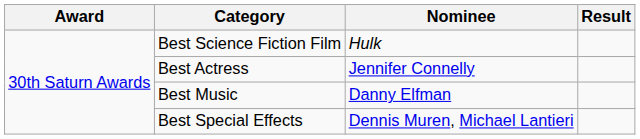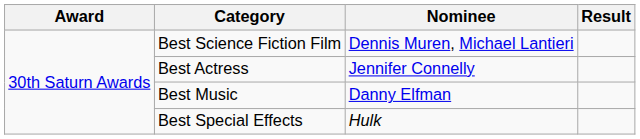 <table class="wikitable">
 <tr>
 <th>Award</th>
 <th>Category</th>
 <th>Nominee</th>
 <th>Result</th>
 </tr>
 <tr>
 <td rowspan="4"><a href='#'>30th Saturn Awards</a></td>
 <td>Best Science Fiction Film</td>
-<td><em>Hulk</em></td>
+<td><a href='#'>Dennis Muren</a>, <a href='#'>Michael Lantieri</a></td>
 <td></td>
 </tr>
 <tr>
 <td>Best Actress</td>
 <td><a href='#'>Jennifer Connelly</a></td>
 <td></td>
 </tr>
 <tr>
 <td>Best Music</td>
 <td><a href='#'>Danny Elfman</a></td>
 <td></td>
 </tr>
 <tr>
 <td>Best Special Effects</td>
-<td><a href='#'>Dennis Muren</a>, <a href='#'>Michael Lantieri</a></td>
+<td><em>Hulk</em></td>
 <td></td>
 </tr>
 </table>
